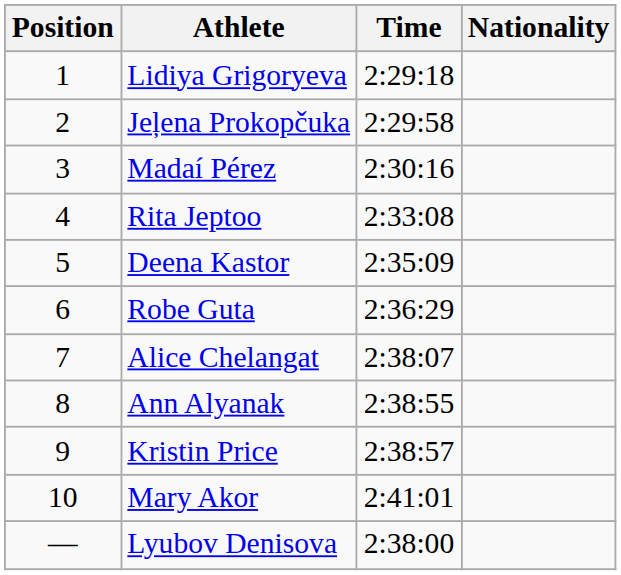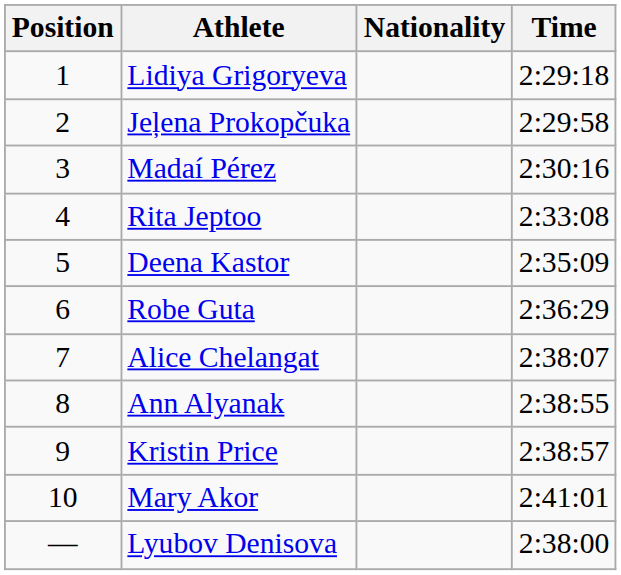 <table class="wikitable sortable">
 <tr>
 <th>Position</th>
 <th>Athlete</th>
+<th>Nationality</th>
 <th>Time</th>
-<th>Nationality</th>
 </tr>
 <tr>
 <td style="text-align:center">1</td>
 <td><a href='#'>Lidiya Grigoryeva</a></td>
+<td></td>
 <td>2:29:18</td>
-<td></td>
 </tr>
 <tr>
 <td style="text-align:center">2</td>
 <td><a href='#'>Jeļena Prokopčuka</a></td>
+<td></td>
 <td>2:29:58</td>
-<td></td>
 </tr>
 <tr>
 <td style="text-align:center">3</td>
 <td><a href='#'>Madaí Pérez</a></td>
+<td></td>
 <td>2:30:16</td>
-<td></td>
 </tr>
 <tr>
 <td style="text-align:center">4</td>
 <td><a href='#'>Rita Jeptoo</a></td>
+<td></td>
 <td>2:33:08</td>
-<td></td>
 </tr>
 <tr>
 <td style="text-align:center">5</td>
 <td><a href='#'>Deena Kastor</a></td>
+<td></td>
 <td>2:35:09</td>
-<td></td>
 </tr>
 <tr>
 <td style="text-align:center">6</td>
 <td><a href='#'>Robe Guta</a></td>
+<td></td>
 <td>2:36:29</td>
-<td></td>
 </tr>
 <tr>
 <td style="text-align:center">7</td>
 <td><a href='#'>Alice Chelangat</a></td>
+<td></td>
 <td>2:38:07</td>
-<td></td>
 </tr>
 <tr>
 <td style="text-align:center">8</td>
 <td><a href='#'>Ann Alyanak</a></td>
+<td></td>
 <td>2:38:55</td>
-<td></td>
 </tr>
 <tr>
 <td style="text-align:center">9</td>
 <td><a href='#'>Kristin Price</a></td>
+<td></td>
 <td>2:38:57</td>
-<td></td>
 </tr>
 <tr>
 <td style="text-align:center">10</td>
 <td><a href='#'>Mary Akor</a></td>
+<td></td>
 <td>2:41:01</td>
-<td></td>
 </tr>
 <tr>
 <td style="text-align:center">—</td>
 <td><a href='#'>Lyubov Denisova</a></td>
+<td></td>
 <td>2:38:00 </td>
-<td></td>
 </tr>
 </table>
